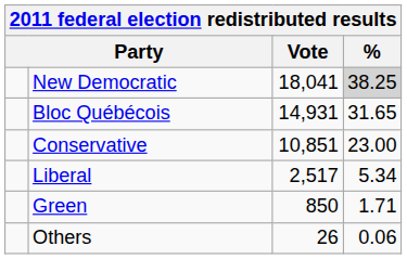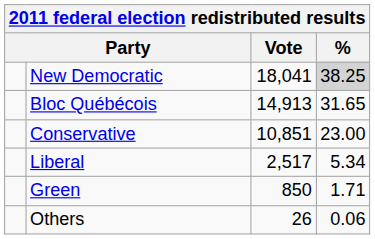 <table class="wikitable">
 <tr>
 <th colspan="4"><a href='#'>2011 federal election</a> redistributed results</th>
 </tr>
 <tr>
 <th bgcolor="#DDDDFF" width="130px" colspan="2">Party</th>
 <th bgcolor="#DDDDFF" width="50px">Vote</th>
 <th bgcolor="#DDDDFF" width="30px">%</th>
 </tr>
 <tr>
 <td> </td>
 <td><a href='#'>New Democratic</a></td>
 <td align=right>18,041</td>
 <td align=right style="background: lightgrey;">38.25</td>
 </tr>
 <tr>
 <td> </td>
 <td><a href='#'>Bloc Québécois</a></td>
-<td align=right>14,931</td>
+<td align=right>14,913</td>
 <td align=right>31.65</td>
 </tr>
 <tr>
 <td> </td>
 <td><a href='#'>Conservative</a></td>
 <td align=right>10,851</td>
 <td align=right>23.00</td>
 </tr>
 <tr>
 <td> </td>
 <td><a href='#'>Liberal</a></td>
 <td align=right>2,517</td>
 <td align=right>5.34</td>
 </tr>
 <tr>
 <td> </td>
 <td><a href='#'>Green</a></td>
 <td align=right>850</td>
 <td align=right>1.71</td>
 </tr>
 <tr>
 <td> </td>
 <td>Others</td>
 <td align=right>26</td>
 <td align=right>0.06</td>
 </tr>
 </table>
